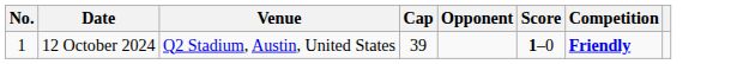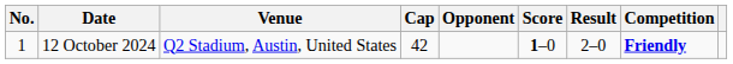 <table class="wikitable sortable">
 <tr>
 <th>No.</th>
 <th>Date</th>
 <th>Venue</th>
 <th>Cap</th>
 <th>Opponent</th>
 <th>Score</th>
+<th>Result</th>
 <th>Competition</th>
 <th></th>
 </tr>
 <tr>
 <td align="center">1</td>
 <td>12 October 2024</td>
 <td><a href='#'>Q2 Stadium</a>, <a href='#'>Austin</a>, United States</td>
-<td align="center">39</td>
+<td align="center">42</td>
 <td></td>
 <td align="center"><strong>1</strong>–0</td>
+<td align="center">2–0</td>
 <td><strong><a href='#'>Friendly</a></strong></td>
 <td align="center"></td>
 </tr>
 </table>
